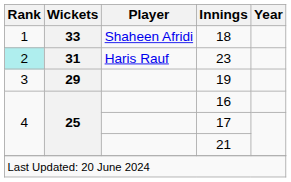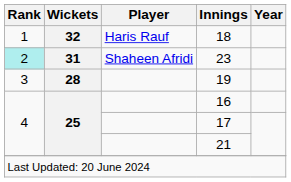 <table class="wikitable plainrowheaders sortable">
 <tr>
 <th scope=col>Rank</th>
 <th scope=col>Wickets</th>
 <th scope=col>Player</th>
 <th scope=col>Innings</th>
 <th scope=col>Year</th>
 </tr>
 <tr>
 <td align=center>1</td>
-<th scope=row style=text-align:center;>33</th>
-<td><a href='#'>Shaheen Afridi</a></td>
+<th scope=row style=text-align:center;>32</th>
+<td><a href='#'>Haris Rauf</a></td>
 <td align=center>18</td>
 <td></td>
 </tr>
 <tr>
 <td align=center style="background: paleturquoise;">2</td>
 <th scope=row style=text-align:center;>31</th>
-<td><a href='#'>Haris Rauf</a></td>
+<td><a href='#'>Shaheen Afridi</a></td>
 <td align=center>23</td>
 <td></td>
 </tr>
 <tr>
 <td align=center>3</td>
-<th scope=row style=text-align:center;>29</th>
+<th scope=row style=text-align:center;>28</th>
 <td></td>
 <td align=center>19</td>
 <td></td>
 </tr>
 <tr>
 <td align=center rowspan=3>4</td>
 <th scope=row style=text-align:center; rowspan=3>25</th>
 <td></td>
 <td align=center>16</td>
 <td></td>
 </tr>
 <tr>
 <td></td>
 <td align=center>17</td>
 <td rowspan=2></td>
 </tr>
 <tr>
 <td></td>
 <td align=center>21</td>
 </tr>
 <tr>
 </tr>
 <tr class=sortbottom>
 <td colspan=5><small>Last Updated: 20 June 2024</small></td>
 </tr>
 </table>
